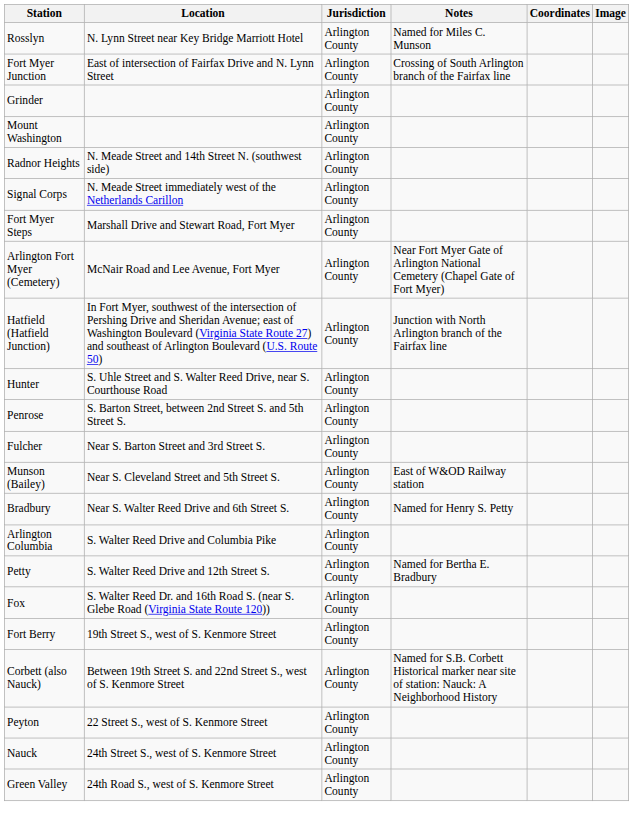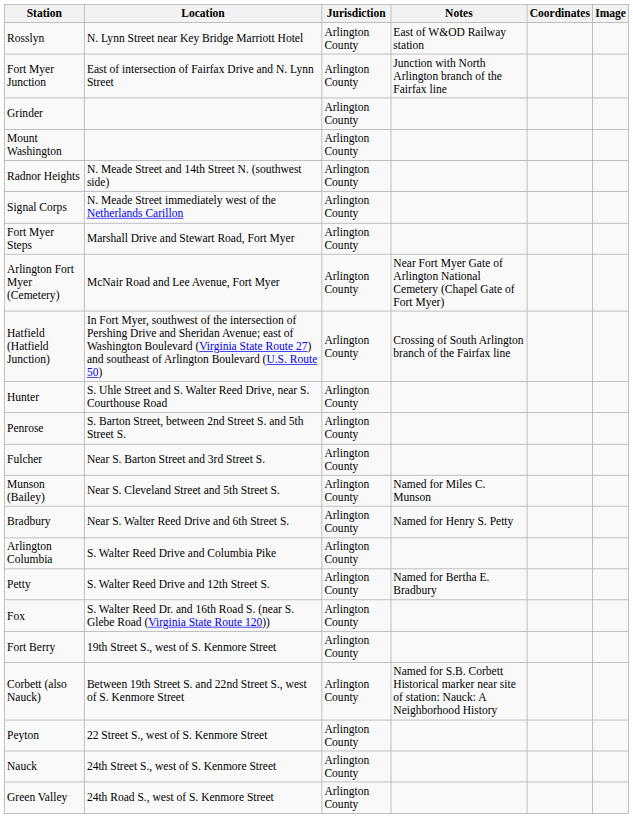 <table class="wikitable">
 <tr>
 <th>Station</th>
 <th>Location</th>
 <th>Jurisdiction</th>
 <th>Notes</th>
 <th>Coordinates</th>
 <th>Image</th>
 </tr>
 <tr>
 <td>Rosslyn</td>
 <td>N. Lynn Street near Key Bridge Marriott Hotel</td>
 <td>Arlington County</td>
-<td>Named for Miles C. Munson</td>
+<td>East of W&OD Railway station</td>
 <td></td>
 <td></td>
 </tr>
 <tr>
 <td>Fort Myer Junction</td>
 <td>East of intersection of Fairfax Drive and N. Lynn Street</td>
 <td>Arlington County</td>
-<td>Crossing of South Arlington branch of the Fairfax line</td>
+<td>Junction with North Arlington branch of the Fairfax line</td>
 <td></td>
 <td></td>
 </tr>
 <tr>
 <td>Grinder</td>
 <td></td>
 <td>Arlington County</td>
 <td></td>
 <td></td>
 <td></td>
 </tr>
 <tr>
 <td>Mount Washington</td>
 <td></td>
 <td>Arlington County</td>
 <td></td>
 <td></td>
 <td></td>
 </tr>
 <tr>
 <td>Radnor Heights</td>
 <td>N. Meade Street and 14th Street N. (southwest side)</td>
 <td>Arlington County</td>
 <td></td>
 <td></td>
 <td></td>
 </tr>
 <tr>
 <td>Signal Corps</td>
 <td>N. Meade Street immediately west of the <a href='#'>Netherlands Carillon</a></td>
 <td>Arlington County</td>
 <td></td>
 <td></td>
 <td></td>
 </tr>
 <tr>
 <td>Fort Myer Steps</td>
 <td>Marshall Drive and Stewart Road, Fort Myer</td>
 <td>Arlington County</td>
 <td></td>
 <td></td>
 <td></td>
 </tr>
 <tr>
 <td>Arlington Fort Myer (Cemetery)</td>
 <td>McNair Road and Lee Avenue, Fort Myer</td>
 <td>Arlington County</td>
 <td>Near Fort Myer Gate of Arlington National Cemetery (Chapel Gate of Fort Myer)</td>
 <td></td>
 <td></td>
 </tr>
 <tr>
 <td>Hatfield (Hatfield Junction)</td>
 <td>In Fort Myer, southwest of the intersection of Pershing Drive and Sheridan Avenue; east of Washington Boulevard (<a href='#'>Virginia State Route 27</a>) and southeast of Arlington Boulevard (<a href='#'>U.S. Route 50</a>)</td>
 <td>Arlington County</td>
-<td>Junction with North Arlington branch of the Fairfax line</td>
+<td>Crossing of South Arlington branch of the Fairfax line</td>
 <td></td>
 <td></td>
 </tr>
 <tr>
 <td>Hunter</td>
 <td>S. Uhle Street and S. Walter Reed Drive, near S. Courthouse Road</td>
 <td>Arlington County</td>
 <td></td>
 <td></td>
 <td></td>
 </tr>
 <tr>
 <td>Penrose</td>
 <td>S. Barton Street, between 2nd Street S. and 5th Street S.</td>
 <td>Arlington County</td>
 <td></td>
 <td></td>
 <td></td>
 </tr>
 <tr>
 <td>Fulcher</td>
 <td>Near S. Barton Street and 3rd Street S.</td>
 <td>Arlington County</td>
 <td></td>
 <td></td>
 <td></td>
 </tr>
 <tr>
 <td>Munson (Bailey)</td>
 <td>Near S. Cleveland Street and 5th Street S.</td>
 <td>Arlington County</td>
-<td>East of W&OD Railway station</td>
+<td>Named for Miles C. Munson</td>
 <td></td>
 <td></td>
 </tr>
 <tr>
 <td>Bradbury </td>
 <td>Near S. Walter Reed Drive and 6th Street S.</td>
 <td>Arlington County</td>
 <td>Named for Henry S. Petty</td>
 <td></td>
 <td></td>
 </tr>
 <tr>
 <td>Arlington Columbia</td>
 <td>S. Walter Reed Drive and Columbia Pike</td>
 <td>Arlington County</td>
 <td></td>
 <td></td>
 <td></td>
 </tr>
 <tr>
 <td>Petty</td>
 <td>S. Walter Reed Drive and 12th Street S.</td>
 <td>Arlington County</td>
 <td>Named for Bertha E. Bradbury</td>
 <td></td>
 <td></td>
 </tr>
 <tr>
 <td>Fox</td>
 <td>S. Walter Reed Dr. and 16th Road S. (near S. Glebe Road (<a href='#'>Virginia State Route 120</a>))</td>
 <td>Arlington County</td>
 <td></td>
 <td></td>
 <td></td>
 </tr>
 <tr>
 <td>Fort Berry</td>
 <td>19th Street S., west of S. Kenmore Street</td>
 <td>Arlington County</td>
 <td></td>
 <td></td>
 <td></td>
 </tr>
 <tr>
 <td>Corbett (also Nauck)</td>
 <td>Between 19th Street S. and 22nd Street S., west of S. Kenmore Street</td>
 <td>Arlington County</td>
 <td>Named for S.B. Corbett<br>Historical marker near site of station: Nauck: A Neighborhood History</td>
 <td></td>
 <td></td>
 </tr>
 <tr>
 <td>Peyton</td>
 <td>22 Street S., west of S. Kenmore Street</td>
 <td>Arlington County</td>
 <td></td>
 <td></td>
 <td></td>
 </tr>
 <tr>
 <td>Nauck</td>
 <td>24th Street S., west of S. Kenmore Street</td>
 <td>Arlington County</td>
 <td></td>
 <td></td>
 <td></td>
 </tr>
 <tr>
 <td>Green Valley</td>
 <td>24th Road S., west of S. Kenmore Street</td>
 <td>Arlington County</td>
 <td></td>
 <td></td>
 <td></td>
 </tr>
 </table>
